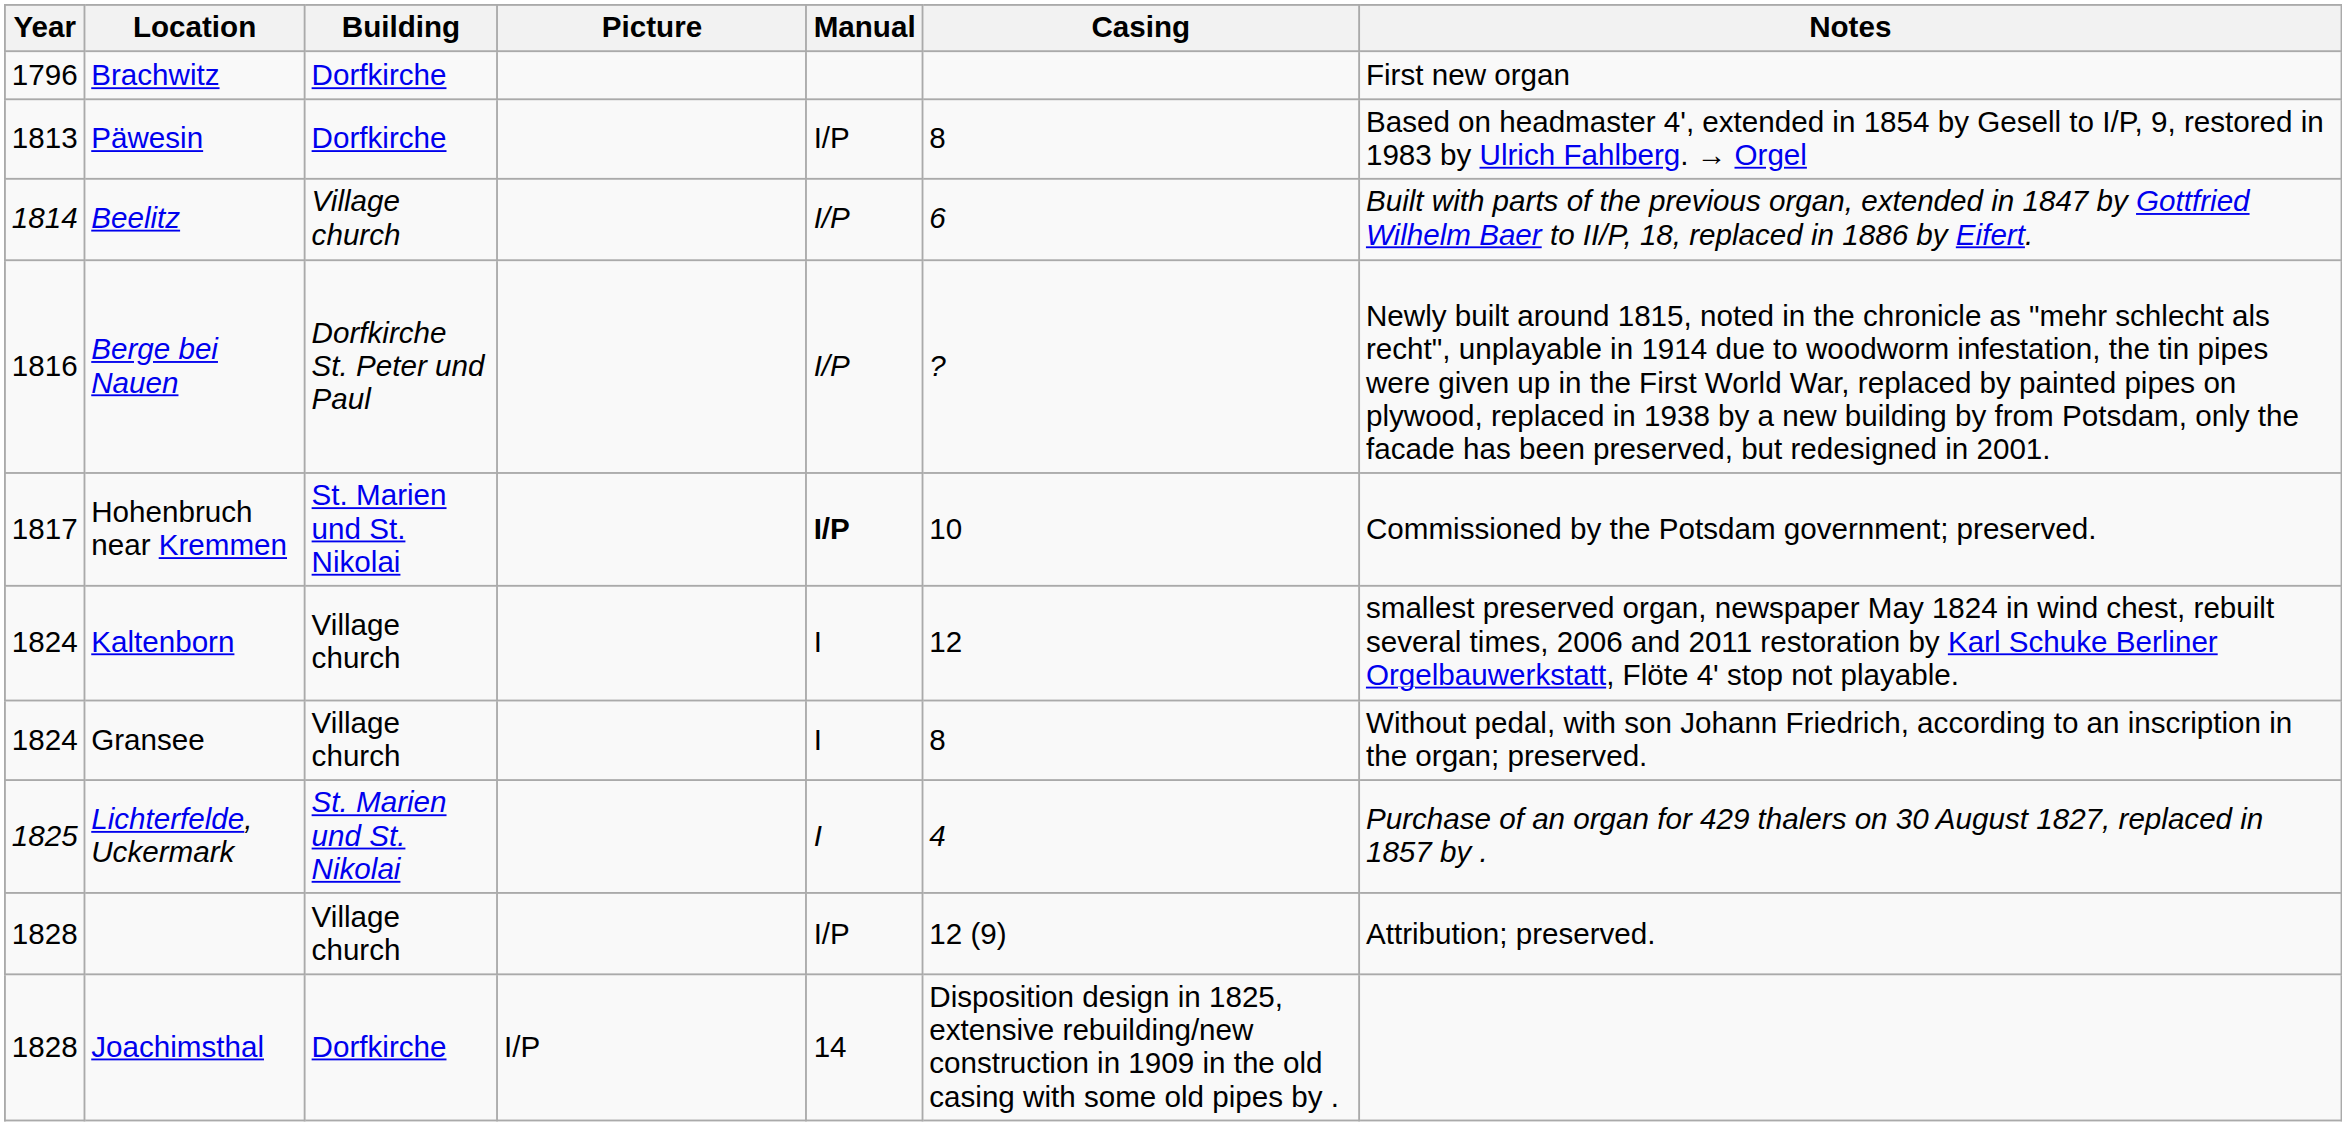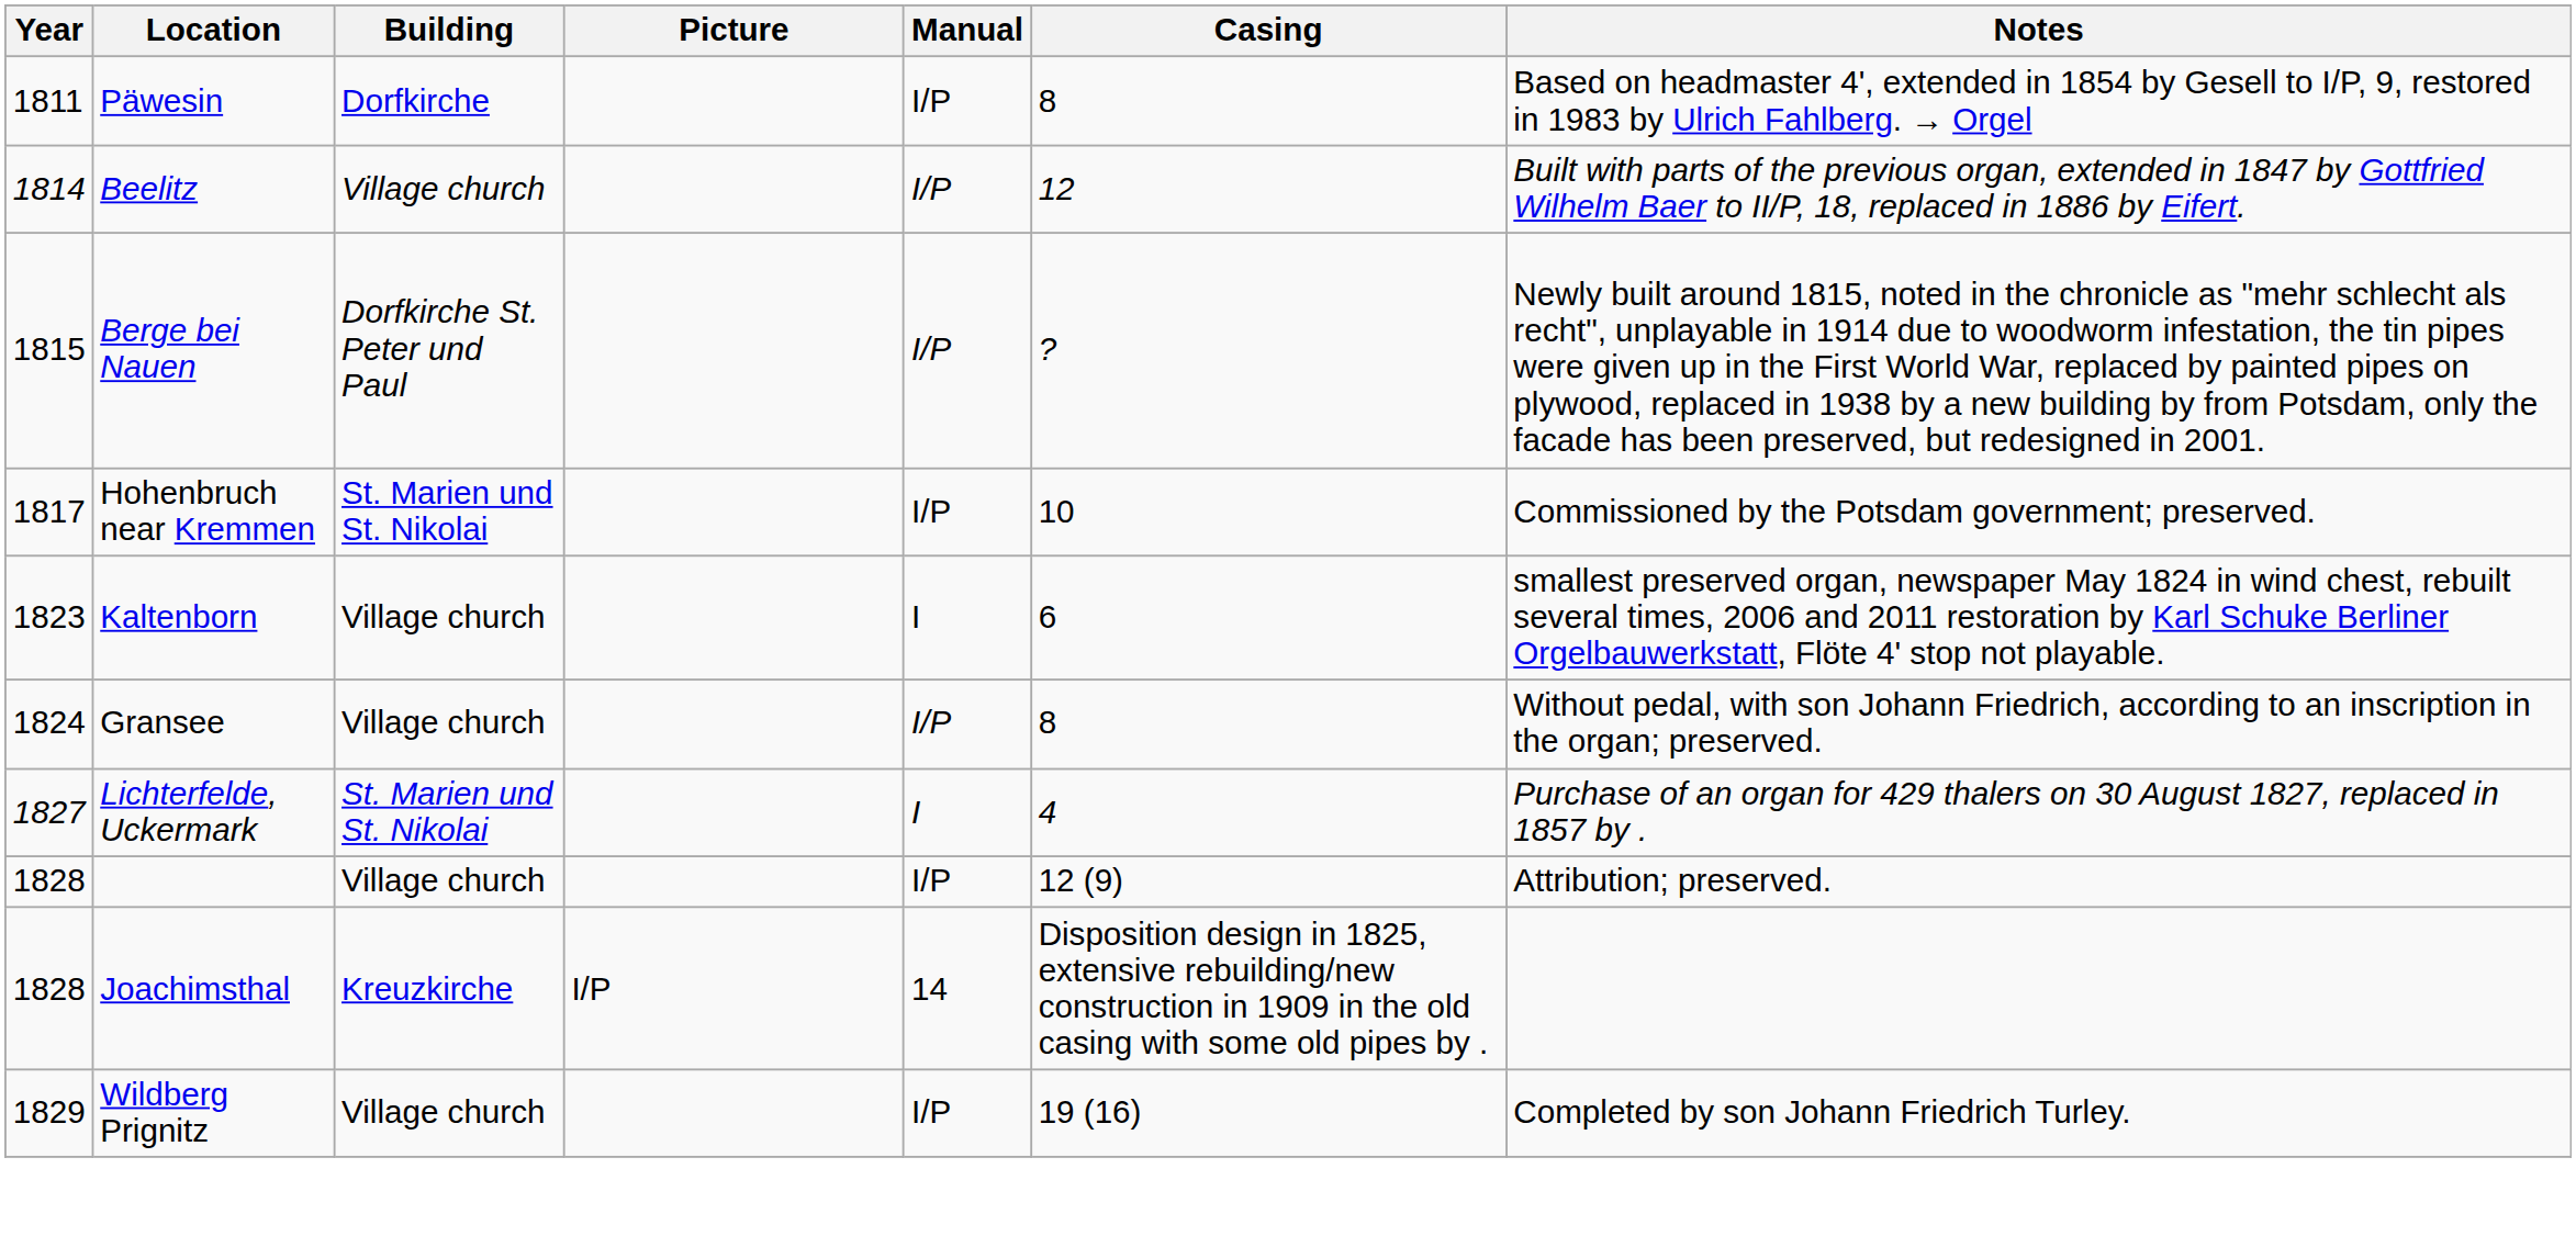 <table class="wikitable sortable" width="100%">
 <tr class="hintergrundfarbe5">
 <th>Year</th>
 <th>Location</th>
 <th>Building</th>
 <th class=unsortable style="width:160px">Picture</th>
 <th>Manual</th>
 <th>Casing</th>
 <th class="unsortable">Notes</th>
 </tr>
 <tr>
-<td>1796</td>
-<td><a href='#'>Brachwitz</a></td>
-<td><a href='#'>Dorfkirche</a></td>
-<td></td>
-<td></td>
-<td></td>
-<td>First new organ</td>
-</tr>
-<tr>
-<td>1813</td>
+<td>1811</td>
 <td><a href='#'>Päwesin</a></td>
 <td><a href='#'>Dorfkirche</a></td>
 <td></td>
 <td>I/P</td>
 <td>8</td>
 <td>Based on headmaster 4', extended in 1854 by Gesell to I/P, 9, restored in 1983 by <a href='#'>Ulrich Fahlberg</a>. → <a href='#'>Orgel</a></td>
 </tr>
 <tr style="font-style:italic;">
 <td>1814</td>
 <td><a href='#'>Beelitz</a></td>
 <td>Village church</td>
 <td></td>
 <td>I/P</td>
-<td>6</td>
+<td>12</td>
 <td>Built with parts of the previous organ, extended in 1847 by <a href='#'>Gottfried Wilhelm Baer</a> to II/P, 18, replaced in 1886 by <a href='#'>Eifert</a>.</td>
 </tr>
 <tr>
-<td>1816</td>
+<td>1815</td>
 <td><a href='#'><em>Berge bei Nauen</em></a></td>
 <td><em>Dorfkirche St. Peter und Paul</em></td>
 <td></td>
 <td><em>I/P</em></td>
 <td><em>?</em></td>
 <td><br>Newly built around 1815, noted in the chronicle as "mehr schlecht als recht", unplayable in 1914 due to woodworm infestation, the tin pipes were given up in the First World War, replaced by painted pipes on plywood, replaced in 1938 by a new building by  from Potsdam, only the facade has been preserved, but redesigned in 2001.</td>
 </tr>
 <tr>
 <td>1817</td>
 <td>Hohenbruch near <a href='#'>Kremmen</a></td>
 <td><a href='#'>St. Marien und St. Nikolai</a></td>
 <td></td>
-<td><strong>I/P</strong></td>
+<td>I/P</td>
 <td>10</td>
 <td>Commissioned by the Potsdam government; preserved.</td>
 </tr>
 <tr>
-<td>1824</td>
+<td>1823</td>
 <td><a href='#'>Kaltenborn</a></td>
 <td>Village church</td>
 <td></td>
 <td>I</td>
-<td>12</td>
+<td>6</td>
 <td>smallest preserved organ, newspaper May 1824 in wind chest, rebuilt several times, 2006 and 2011 restoration by <a href='#'>Karl Schuke Berliner Orgelbauwerkstatt</a>, Flöte 4' stop not playable.</td>
 </tr>
 <tr>
 <td>1824</td>
 <td> Gransee</td>
 <td>Village church</td>
 <td></td>
-<td>I</td>
+<td><em>I/P</em></td>
 <td>8</td>
 <td>Without pedal, with son Johann Friedrich, according to an inscription in the organ; preserved.</td>
 </tr>
 <tr style="font-style:italic;">
-<td>1825</td>
+<td>1827</td>
 <td><a href='#'>Lichterfelde</a>, Uckermark </td>
 <td><a href='#'>St. Marien und St. Nikolai</a></td>
 <td></td>
 <td>I</td>
 <td>4</td>
 <td>Purchase of an organ for 429 thalers on 30 August 1827, replaced in 1857 by .</td>
 </tr>
 <tr>
 <td>1828</td>
 <td></td>
 <td>Village church</td>
 <td></td>
 <td>I/P</td>
 <td>12 (9)</td>
 <td>Attribution; preserved.</td>
 </tr>
 <tr>
 <td>1828</td>
 <td><a href='#'>Joachimsthal</a></td>
-<td><a href='#'>Dorfkirche</a></td>
+<td><a href='#'>Kreuzkirche</a></td>
 <td>I/P</td>
 <td>14</td>
 <td>Disposition design in 1825, extensive rebuilding/new construction in 1909 in the old casing with some old pipes by .</td>
 </tr>
+<tr>
+<td>1829</td>
+<td><a href='#'>Wildberg</a> Prignitz</td>
+<td>Village church</td>
+<td></td>
+<td>I/P</td>
+<td>19 (16)</td>
+<td>Completed by son Johann Friedrich Turley.</td>
+</tr>
 </table>
